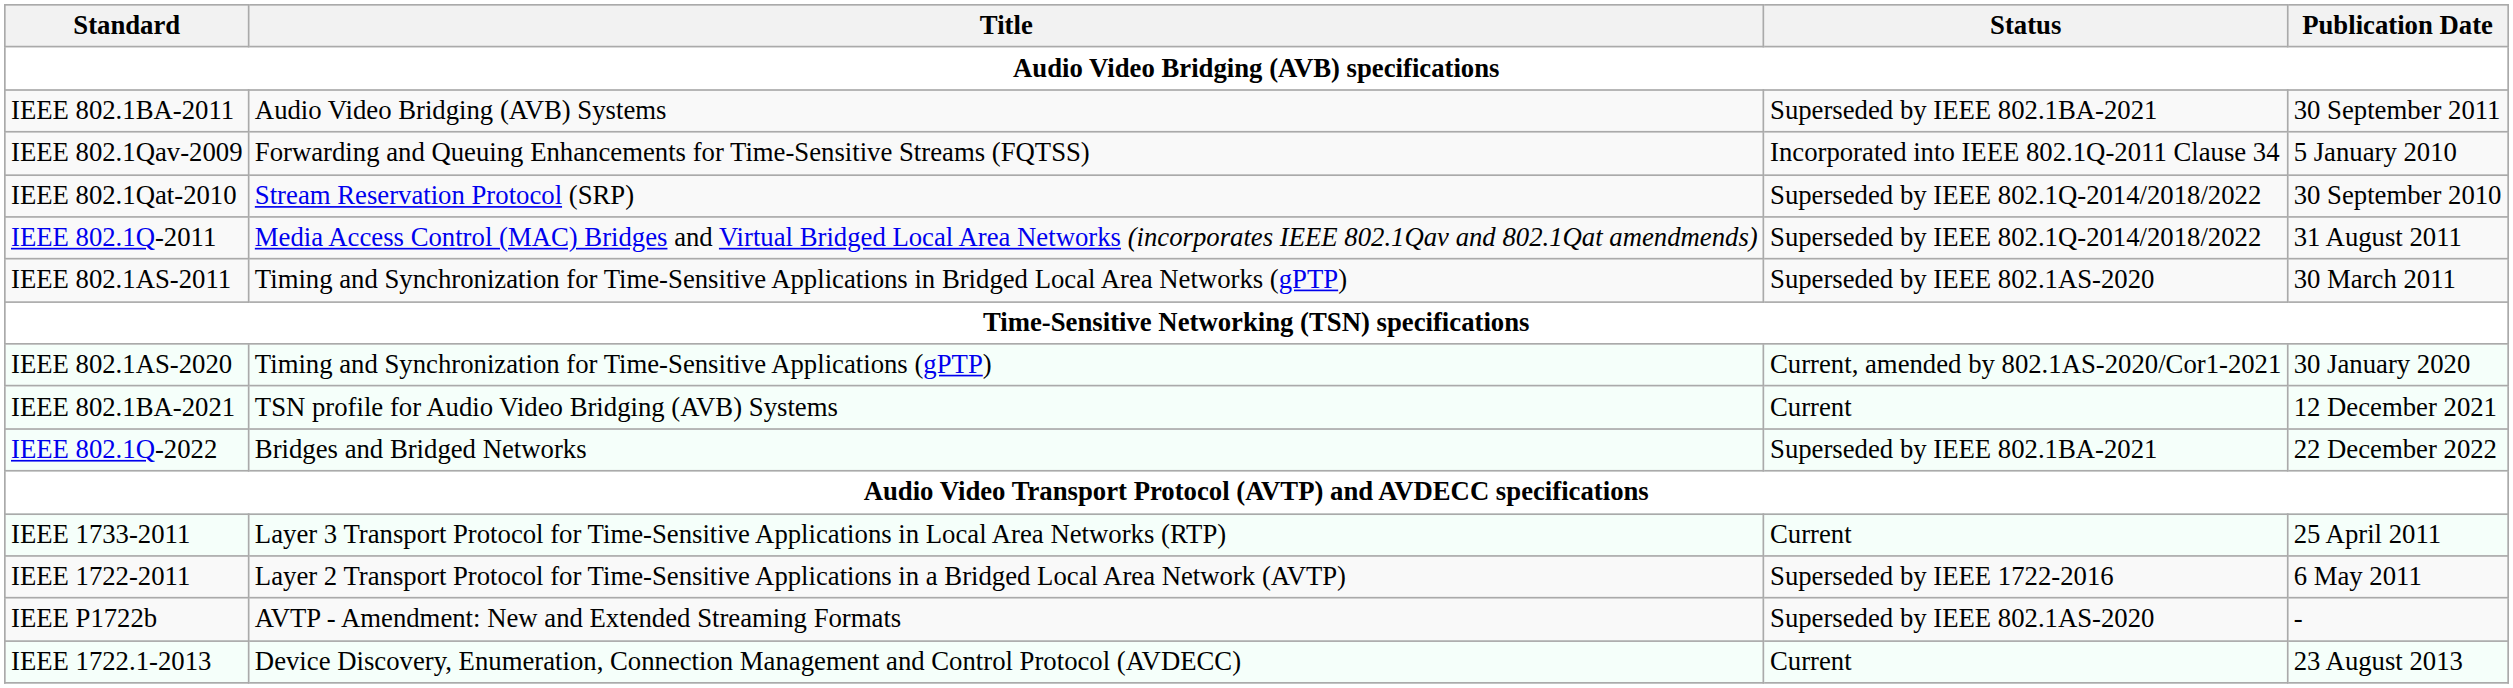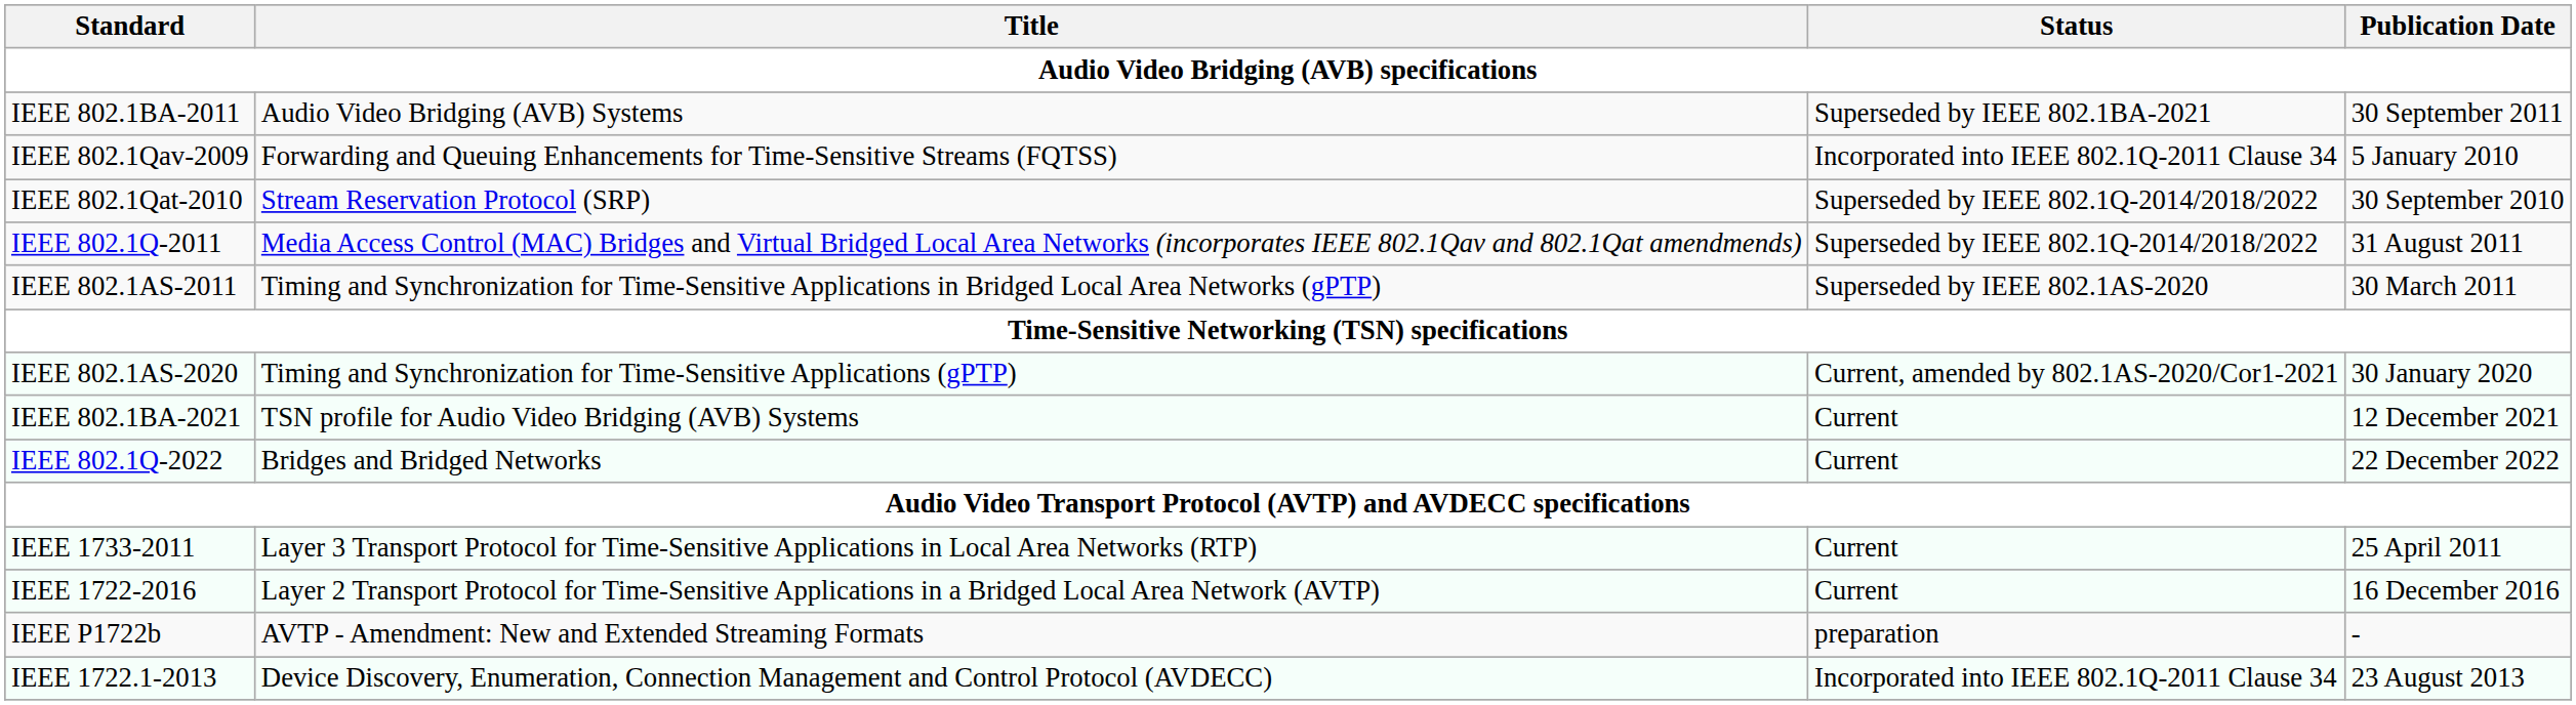 <table class="wikitable">
 <tr>
 <th>Standard</th>
 <th>Title</th>
 <th>Status</th>
 <th>Publication Date</th>
 </tr>
 <tr>
 <th colspan=4 style=background:white>Audio Video Bridging (AVB) specifications</th>
 </tr>
 <tr>
 <td>IEEE 802.1BA-2011</td>
 <td>Audio Video Bridging (AVB) Systems</td>
 <td>Superseded by IEEE 802.1BA-2021</td>
 <td>30 September 2011</td>
 </tr>
 <tr>
 <td>IEEE 802.1Qav-2009</td>
 <td>Forwarding and Queuing Enhancements for Time-Sensitive Streams (FQTSS)</td>
 <td>Incorporated into IEEE 802.1Q-2011 Clause 34</td>
 <td>5 January 2010</td>
 </tr>
 <tr>
 <td>IEEE 802.1Qat-2010</td>
 <td><a href='#'>Stream Reservation Protocol</a> (SRP)</td>
 <td>Superseded by IEEE 802.1Q-2014/2018/2022</td>
 <td>30 September 2010</td>
 </tr>
 <tr>
 <td><a href='#'>IEEE 802.1Q</a>-2011</td>
 <td><a href='#'>Media Access Control (MAC) Bridges</a> and <a href='#'>Virtual Bridged Local Area Networks</a>  <em>(incorporates IEEE 802.1Qav and 802.1Qat amendmends)</em></td>
 <td>Superseded by IEEE 802.1Q-2014/2018/2022</td>
 <td>31 August 2011</td>
 </tr>
 <tr>
 <td>IEEE 802.1AS-2011</td>
 <td>Timing and Synchronization for Time-Sensitive Applications in Bridged Local Area Networks (<a href='#'>gPTP</a>)</td>
 <td>Superseded by IEEE 802.1AS-2020</td>
 <td>30 March 2011</td>
 </tr>
 <tr>
 <th colspan=4 style=background:white>Time-Sensitive Networking (TSN) specifications</th>
 </tr>
 <tr style="background:#f5fffa">
 <td>IEEE 802.1AS-2020</td>
 <td>Timing and Synchronization for Time-Sensitive Applications (<a href='#'>gPTP</a>)</td>
 <td>Current, amended by 802.1AS-2020/Cor1-2021</td>
 <td>30 January 2020</td>
 </tr>
 <tr style="background:#f5fffa">
 <td>IEEE 802.1BA-2021</td>
 <td>TSN profile for Audio Video Bridging (AVB) Systems</td>
 <td>Current</td>
 <td>12 December 2021</td>
 </tr>
 <tr style="background:#f5fffa">
 <td><a href='#'>IEEE 802.1Q</a>-2022</td>
 <td>Bridges and Bridged Networks</td>
-<td>Superseded by IEEE 802.1BA-2021</td>
+<td>Current</td>
 <td>22 December 2022</td>
 </tr>
 <tr>
 <th colspan=4 style=background:white>Audio Video Transport Protocol (AVTP) and AVDECC specifications</th>
 </tr>
 <tr style="background:#f5fffa">
 <td>IEEE 1733-2011</td>
 <td>Layer 3 Transport Protocol for Time-Sensitive Applications in Local Area Networks (RTP)</td>
 <td>Current</td>
 <td>25 April 2011</td>
 </tr>
-<tr>
-<td>IEEE 1722-2011</td>
+<tr style="background:#f5fffa">
+<td>IEEE 1722-2016</td>
 <td>Layer 2 Transport Protocol for Time-Sensitive Applications in a Bridged Local Area Network (AVTP)</td>
-<td>Superseded by IEEE 1722-2016</td>
-<td>6 May 2011</td>
+<td>Current</td>
+<td>16 December 2016</td>
 </tr>
 <tr>
 <td>IEEE P1722b</td>
 <td>AVTP - Amendment: New and Extended Streaming Formats</td>
-<td>Superseded by IEEE 802.1AS-2020</td>
+<td>preparation</td>
 <td>-</td>
 </tr>
 <tr style="background:#f5fffa">
 <td>IEEE 1722.1-2013</td>
 <td>Device Discovery, Enumeration, Connection Management and Control Protocol (AVDECC)</td>
-<td>Current</td>
+<td>Incorporated into IEEE 802.1Q-2011 Clause 34</td>
 <td>23 August 2013</td>
 </tr>
 </table>
